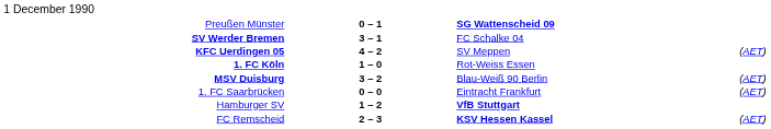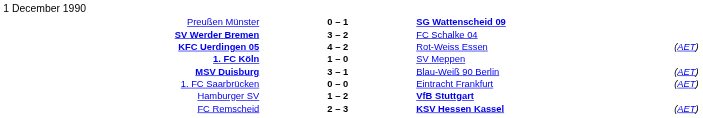 <table width=100% cellspacing=1>
 <tr>
 <th width=20%></th>
 <th width=12%></th>
 <th width=20%></th>
 <th></th>
 </tr>
 <tr>
 <td>1 December 1990</td>
 </tr>
 <tr style=font-size:90%>
 <td align=right><a href='#'>Preußen Münster</a></td>
 <td align=center><strong>0 – 1</strong></td>
 <td><strong><a href='#'>SG Wattenscheid 09</a></strong></td>
 </tr>
 <tr style=font-size:90%>
 <td align=right><strong><a href='#'>SV Werder Bremen</a></strong></td>
-<td align=center><strong>3 – 1</strong></td>
+<td align=center><strong>3 – 2</strong></td>
 <td><a href='#'>FC Schalke 04</a></td>
 </tr>
 <tr style=font-size:90%>
 <td align=right><strong><a href='#'>KFC Uerdingen 05</a></strong></td>
 <td align=center><strong>4 – 2</strong></td>
-<td><a href='#'>SV Meppen</a></td>
+<td><a href='#'>Rot-Weiss Essen</a></td>
 <td><em>(<a href='#'>AET</a>)</em></td>
 </tr>
 <tr style=font-size:90%>
 <td align=right><strong><a href='#'>1. FC Köln</a></strong></td>
 <td align=center><strong>1 – 0</strong></td>
-<td><a href='#'>Rot-Weiss Essen</a></td>
+<td><a href='#'>SV Meppen</a></td>
 </tr>
 <tr style=font-size:90%>
 <td align=right><strong><a href='#'>MSV Duisburg</a></strong></td>
-<td align=center><strong>3 – 2</strong></td>
+<td align=center><strong>3 – 1</strong></td>
 <td><a href='#'>Blau-Weiß 90 Berlin</a></td>
 <td><em>(<a href='#'>AET</a>)</em></td>
 </tr>
 <tr style=font-size:90%>
 <td align=right><a href='#'>1. FC Saarbrücken</a></td>
 <td align=center><strong>0 – 0</strong></td>
 <td><a href='#'>Eintracht Frankfurt</a></td>
 <td><em>(<a href='#'>AET</a>)</em></td>
 </tr>
 <tr style=font-size:90%>
 <td align=right><a href='#'>Hamburger SV</a></td>
 <td align=center><strong>1 – 2</strong></td>
 <td><strong><a href='#'>VfB Stuttgart</a></strong></td>
 </tr>
 <tr style=font-size:90%>
 <td align=right><a href='#'>FC Remscheid</a></td>
 <td align=center><strong>2 – 3</strong></td>
 <td><strong><a href='#'>KSV Hessen Kassel</a></strong></td>
 <td><em>(<a href='#'>AET</a>)</em></td>
 </tr>
 </table>
